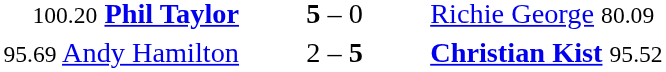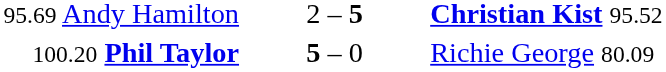 <table style="text-align:center">
 <tr>
 <th width=223></th>
 <th width=100></th>
 <th width=223></th>
 </tr>
 <tr>
+<td align=right><small><span>95.69</span></small> <a href='#'>Andy Hamilton</a> </td>
+<td>2 – <strong>5</strong></td>
+<td align=left> <strong><a href='#'>Christian Kist</a></strong> <small><span>95.52</span></small></td>
+</tr>
+<tr>
 <td align=right><small><span>100.20</span></small> <strong><a href='#'>Phil Taylor</a></strong> </td>
 <td><strong>5</strong> – 0</td>
 <td align=left> <a href='#'>Richie George</a> <small><span>80.09</span></small></td>
 </tr>
-<tr>
-<td align=right><small><span>95.69</span></small> <a href='#'>Andy Hamilton</a> </td>
-<td>2 – <strong>5</strong></td>
-<td align=left> <strong><a href='#'>Christian Kist</a></strong> <small><span>95.52</span></small></td>
-</tr>
 </table>
